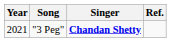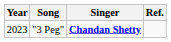 <table class="wikitable sortable">
 <tr>
 <th>Year</th>
 <th>Song</th>
 <th>Singer</th>
 <th class="unsortable">Ref.</th>
 </tr>
 <tr>
-<td>2021</td>
+<td>2023</td>
 <td>"3 Peg"</td>
 <td><strong><a href='#'>Chandan Shetty</a></strong></td>
 <td></td>
 </tr>
 </table>
